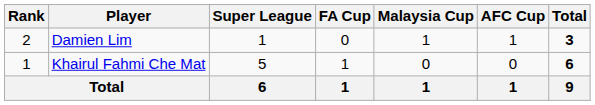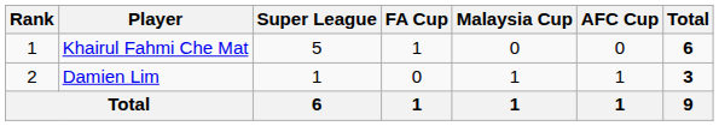 <table class="wikitable" style="text-align: center;">
 <tr>
 <th>Rank</th>
 <th>Player</th>
 <th>Super League</th>
 <th>FA Cup</th>
 <th>Malaysia Cup</th>
 <th>AFC Cup</th>
 <th>Total</th>
 </tr>
 <tr>
+<td>1</td>
+<td align=left> <a href='#'>Khairul Fahmi Che Mat</a></td>
+<td>5</td>
+<td>1</td>
+<td>0</td>
+<td>0</td>
+<td><strong>6</strong></td>
+</tr>
+<tr>
 <td>2</td>
 <td align=left> <a href='#'>Damien Lim</a></td>
 <td>1</td>
 <td>0</td>
 <td>1</td>
 <td>1</td>
 <td><strong>3</strong></td>
-</tr>
-<tr>
-<td>1</td>
-<td align=left> <a href='#'>Khairul Fahmi Che Mat</a></td>
-<td>5</td>
-<td>1</td>
-<td>0</td>
-<td>0</td>
-<td><strong>6</strong></td>
 </tr>
 <tr>
 <th colspan=2>Total</th>
 <th>6</th>
 <th>1</th>
 <th>1</th>
 <th>1</th>
 <th>9</th>
 </tr>
 </table>
